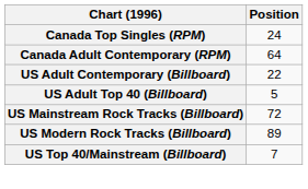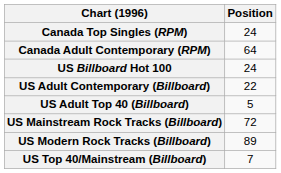 <table class="wikitable sortable plainrowheaders" style="text-align:center">
 <tr>
 <th>Chart (1996)</th>
 <th>Position</th>
 </tr>
 <tr>
 <th scope="row">Canada Top Singles (<em>RPM</em>)</th>
 <td>24</td>
 </tr>
 <tr>
 <th scope="row">Canada Adult Contemporary (<em>RPM</em>)</th>
 <td>64</td>
+</tr>
+<tr>
+<th scope="row">US <em>Billboard</em> Hot 100</th>
+<td>24</td>
 </tr>
 <tr>
 <th scope="row">US Adult Contemporary (<em>Billboard</em>)</th>
 <td>22</td>
 </tr>
 <tr>
 <th scope="row">US Adult Top 40 (<em>Billboard</em>)</th>
 <td>5</td>
 </tr>
 <tr>
 <th scope="row">US Mainstream Rock Tracks (<em>Billboard</em>)</th>
 <td>72</td>
 </tr>
 <tr>
 <th scope="row">US Modern Rock Tracks (<em>Billboard</em>)</th>
 <td>89</td>
 </tr>
 <tr>
 <th scope="row">US Top 40/Mainstream (<em>Billboard</em>)</th>
 <td>7</td>
 </tr>
 </table>
